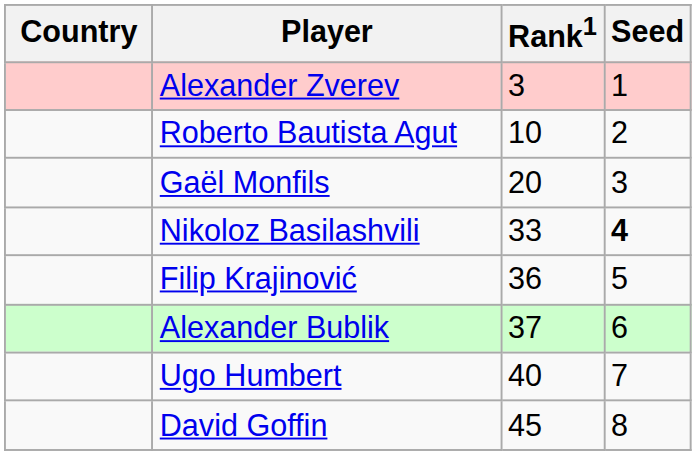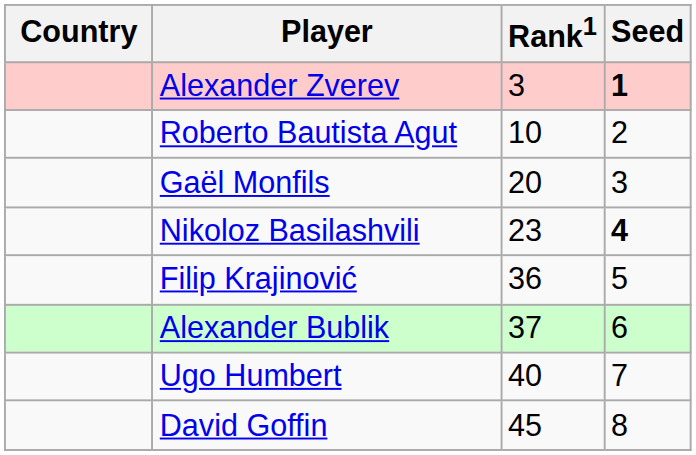 <table class="sortable wikitable">
 <tr>
 <th width="70">Country</th>
 <th width="175">Player</th>
 <th>Rank<sup>1</sup></th>
 <th>Seed</th>
 </tr>
 <tr style="background:#fcc;">
 <td></td>
 <td><a href='#'>Alexander Zverev</a></td>
 <td>3</td>
-<td>1</td>
+<td><strong>1</strong></td>
 </tr>
 <tr>
 <td></td>
 <td><a href='#'>Roberto Bautista Agut</a></td>
 <td>10</td>
 <td>2</td>
 </tr>
 <tr>
 <td></td>
 <td><a href='#'>Gaël Monfils</a></td>
 <td>20</td>
 <td>3</td>
 </tr>
 <tr>
 <td></td>
 <td><a href='#'>Nikoloz Basilashvili</a></td>
-<td>33</td>
+<td>23</td>
 <td><strong>4</strong></td>
 </tr>
 <tr>
 <td></td>
 <td><a href='#'>Filip Krajinović</a></td>
 <td>36</td>
 <td>5</td>
 </tr>
 <tr style="background:#cfc;">
 <td></td>
 <td><a href='#'>Alexander Bublik</a></td>
 <td>37</td>
 <td>6</td>
 </tr>
 <tr>
 <td></td>
 <td><a href='#'>Ugo Humbert</a></td>
 <td>40</td>
 <td>7</td>
 </tr>
 <tr>
 <td></td>
 <td><a href='#'>David Goffin</a></td>
 <td>45</td>
 <td>8</td>
 </tr>
 </table>
